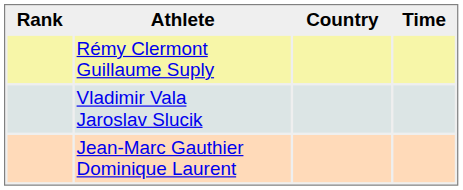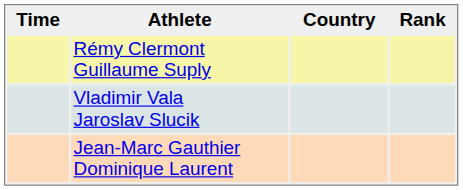 <table style="border-style:solid;border-width:1px;border-color:#808080;background-color:#EFEFEF" cellspacing="2" cellpadding="2" width="385px">
 <tr bgcolor="#EFEFEF">
-<th>Rank</th>
+<th>Time</th>
 <th>Athlete</th>
 <th>Country</th>
-<th>Time</th>
+<th>Rank</th>
 </tr>
 <tr bgcolor="#F7F6A8">
-<td align=center></td>
+<td align="right"></td>
 <td><a href='#'>Rémy Clermont</a><br><a href='#'>Guillaume Suply</a></td>
 <td></td>
-<td align="right"></td>
+<td align=center></td>
 </tr>
 <tr bgcolor="#DCE5E5">
-<td align=center></td>
+<td align="right"></td>
 <td><a href='#'>Vladimir Vala</a><br><a href='#'>Jaroslav Slucik</a></td>
 <td></td>
-<td align="right"></td>
+<td align=center></td>
 </tr>
 <tr bgcolor="#FFDAB9">
-<td align=center></td>
+<td align="right"></td>
 <td><a href='#'>Jean-Marc Gauthier</a><br><a href='#'>Dominique Laurent</a></td>
 <td></td>
-<td align="right"></td>
+<td align=center></td>
 </tr>
 </table>
